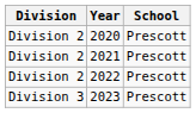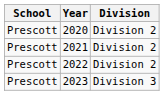 <table class="wikitable">
 <tr>
+<th>School</th>
+<th>Year</th>
 <th>Division</th>
-<th>Year</th>
-<th>School</th>
 </tr>
 <tr>
+<td>Prescott</td>
+<td>2020</td>
 <td>Division 2</td>
-<td>2020</td>
-<td>Prescott</td>
 </tr>
 <tr>
+<td>Prescott</td>
+<td>2021</td>
 <td>Division 2</td>
-<td>2021</td>
-<td>Prescott</td>
 </tr>
 <tr>
+<td>Prescott</td>
+<td>2022</td>
 <td>Division 2</td>
-<td>2022</td>
-<td>Prescott</td>
 </tr>
 <tr>
+<td>Prescott</td>
+<td>2023</td>
 <td>Division 3</td>
-<td>2023</td>
-<td>Prescott</td>
 </tr>
 </table>
